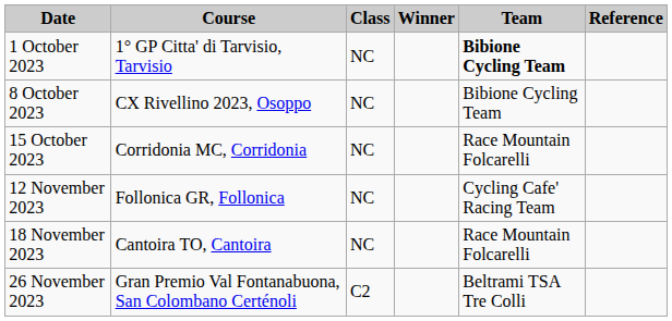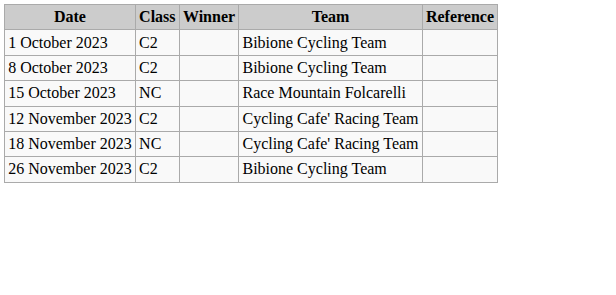 <table class="wikitable sortable alternance ">
 <tr>
 <th scope="col" style="background-color:#CCCCCC;">Date</th>
-<th scope="col" style="background-color:#CCCCCC;">Course</th>
 <th scope="col" style="background-color:#CCCCCC;">Class</th>
 <th scope="col" style="background-color:#CCCCCC;">Winner</th>
 <th scope="col" style="background-color:#CCCCCC;">Team</th>
 <th scope="col" style="background-color:#CCCCCC;">Reference</th>
 </tr>
 <tr>
 <td>1 October 2023</td>
-<td> 1° GP Citta' di Tarvisio, <a href='#'>Tarvisio</a></td>
-<td>NC</td>
+<td>C2</td>
 <td></td>
-<td><strong>Bibione Cycling Team</strong></td>
+<td>Bibione Cycling Team</td>
 <td></td>
 </tr>
 <tr>
 <td>8 October 2023</td>
-<td> CX Rivellino 2023, <a href='#'>Osoppo</a></td>
-<td>NC</td>
+<td>C2</td>
 <td></td>
 <td>Bibione Cycling Team</td>
 <td></td>
 </tr>
 <tr>
 <td>15 October 2023</td>
-<td> Corridonia MC, <a href='#'>Corridonia</a></td>
 <td>NC</td>
 <td></td>
 <td>Race Mountain Folcarelli</td>
 <td></td>
 </tr>
 <tr>
 <td>12 November 2023</td>
-<td> Follonica GR, <a href='#'>Follonica</a></td>
+<td>C2</td>
+<td></td>
+<td>Cycling Cafe' Racing Team</td>
+<td></td>
+</tr>
+<tr>
+<td>18 November 2023</td>
 <td>NC</td>
 <td></td>
 <td>Cycling Cafe' Racing Team</td>
 <td></td>
 </tr>
 <tr>
-<td>18 November 2023</td>
-<td> Cantoira TO, <a href='#'>Cantoira</a></td>
-<td>NC</td>
-<td></td>
-<td>Race Mountain Folcarelli</td>
-<td></td>
-</tr>
-<tr>
 <td>26 November 2023</td>
-<td> Gran Premio Val Fontanabuona, <a href='#'>San Colombano Certénoli</a></td>
 <td>C2</td>
 <td></td>
-<td>Beltrami TSA Tre Colli</td>
+<td>Bibione Cycling Team</td>
 <td></td>
 </tr>
 </table>
